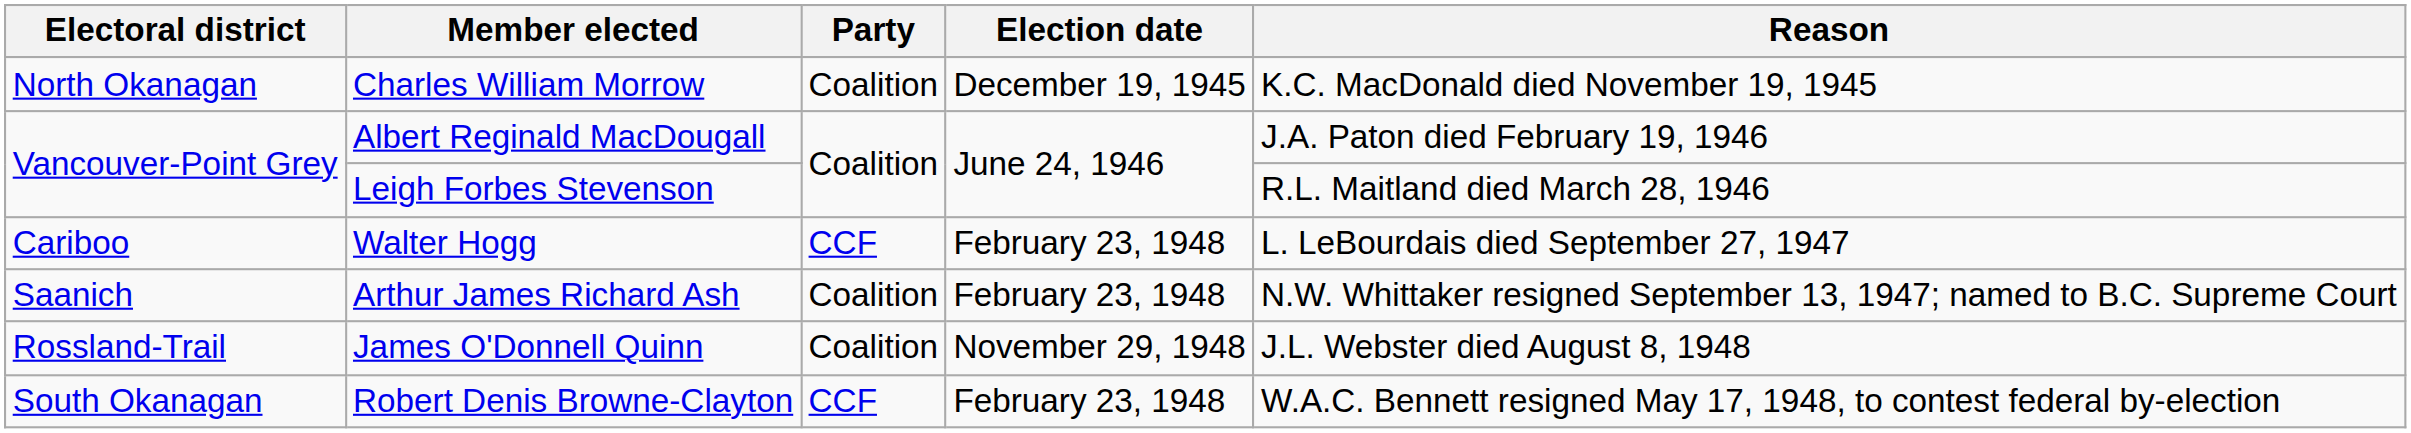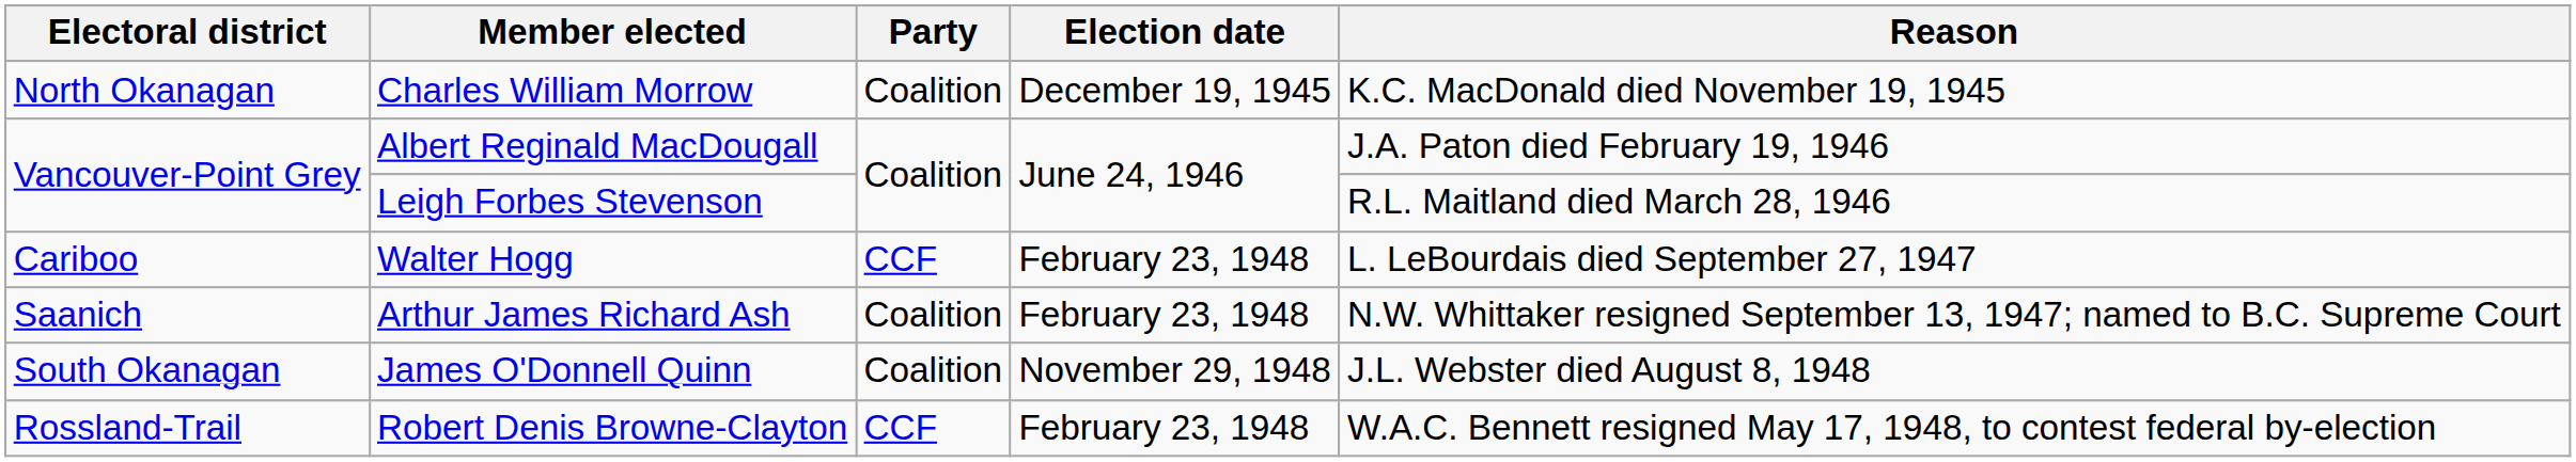 <table class="wikitable sortable">
 <tr>
 <th>Electoral district</th>
 <th>Member elected</th>
 <th>Party</th>
 <th>Election date</th>
 <th>Reason</th>
 </tr>
 <tr>
 <td><a href='#'>North Okanagan</a></td>
 <td><a href='#'>Charles William Morrow</a></td>
 <td>Coalition</td>
 <td>December 19, 1945</td>
 <td>K.C. MacDonald died November 19, 1945</td>
 </tr>
 <tr>
 <td rowspan=2><a href='#'>Vancouver-Point Grey</a></td>
 <td><a href='#'>Albert Reginald MacDougall</a></td>
 <td rowspan=2>Coalition</td>
 <td rowspan=2>June 24, 1946</td>
 <td>J.A. Paton died February 19, 1946</td>
 </tr>
 <tr>
 <td><a href='#'>Leigh Forbes Stevenson</a></td>
 <td>R.L. Maitland died March 28, 1946</td>
 </tr>
 <tr>
 <td><a href='#'>Cariboo</a></td>
 <td><a href='#'>Walter Hogg</a></td>
 <td><a href='#'>CCF</a></td>
 <td>February 23, 1948</td>
 <td>L. LeBourdais died September 27, 1947</td>
 </tr>
 <tr>
 <td><a href='#'>Saanich</a></td>
 <td><a href='#'>Arthur James Richard Ash</a></td>
 <td>Coalition</td>
 <td>February 23, 1948</td>
 <td>N.W. Whittaker resigned September 13, 1947; named to B.C. Supreme Court</td>
 </tr>
 <tr>
-<td><a href='#'>Rossland-Trail</a></td>
+<td><a href='#'>South Okanagan</a></td>
 <td><a href='#'>James O'Donnell Quinn</a></td>
 <td>Coalition</td>
 <td>November 29, 1948</td>
 <td>J.L. Webster died August 8, 1948</td>
 </tr>
 <tr>
-<td><a href='#'>South Okanagan</a></td>
+<td><a href='#'>Rossland-Trail</a></td>
 <td><a href='#'>Robert Denis Browne-Clayton</a></td>
 <td><a href='#'>CCF</a></td>
 <td>February 23, 1948</td>
 <td>W.A.C. Bennett resigned May 17, 1948, to contest federal by-election</td>
 </tr>
 </table>
